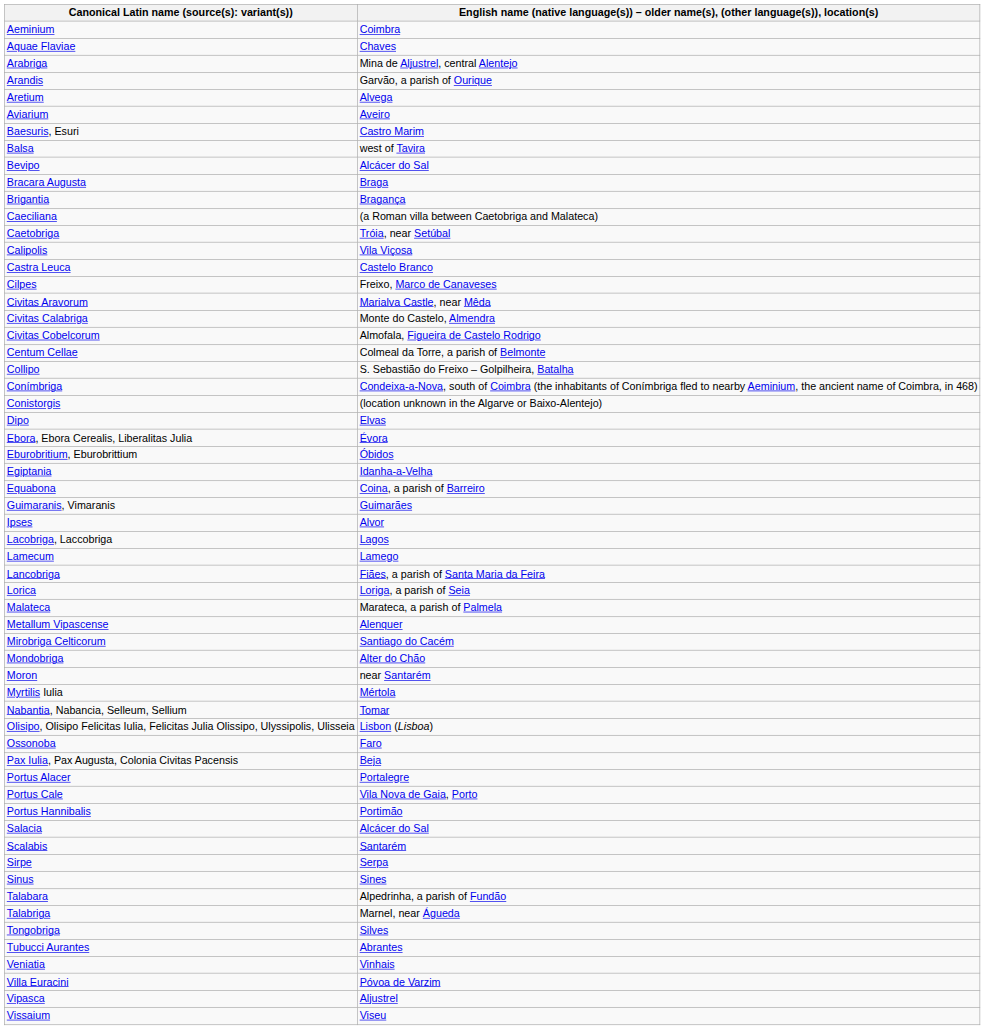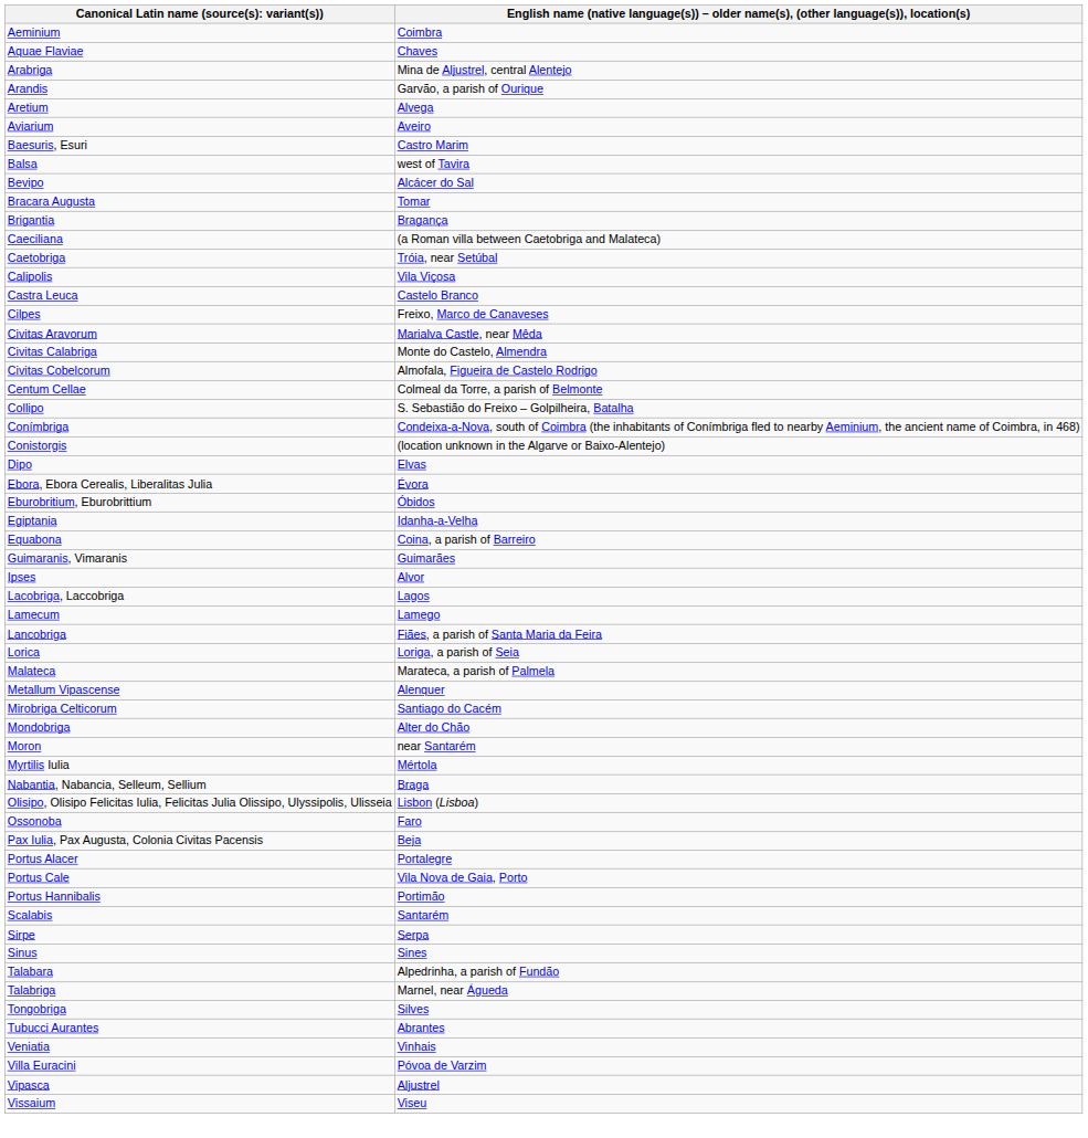 <table class="wikitable sortable">
 <tr>
 <th>Canonical Latin name (source(s): variant(s))</th>
 <th>English name (native language(s)) – older name(s), (other language(s)), location(s)</th>
 </tr>
 <tr>
 <td><a href='#'>Aeminium</a></td>
 <td><a href='#'>Coimbra</a></td>
 </tr>
 <tr>
 <td><a href='#'>Aquae Flaviae</a></td>
 <td><a href='#'>Chaves</a></td>
 </tr>
 <tr>
 <td><a href='#'>Arabriga</a></td>
 <td>Mina de <a href='#'>Aljustrel</a>, central <a href='#'>Alentejo</a></td>
 </tr>
 <tr>
 <td><a href='#'>Arandis</a></td>
 <td>Garvão, a parish of <a href='#'>Ourique</a></td>
 </tr>
 <tr>
 <td><a href='#'>Aretium</a></td>
 <td><a href='#'>Alvega</a></td>
 </tr>
 <tr>
 <td><a href='#'>Aviarium</a></td>
 <td><a href='#'>Aveiro</a></td>
 </tr>
 <tr>
 <td><a href='#'>Baesuris</a>, Esuri</td>
 <td><a href='#'>Castro Marim</a></td>
 </tr>
 <tr>
 <td><a href='#'>Balsa</a></td>
 <td>west of <a href='#'>Tavira</a></td>
 </tr>
 <tr>
 <td><a href='#'>Bevipo</a></td>
 <td><a href='#'>Alcácer do Sal</a></td>
 </tr>
 <tr>
 <td><a href='#'>Bracara Augusta</a></td>
-<td><a href='#'>Braga</a></td>
+<td><a href='#'>Tomar</a></td>
 </tr>
 <tr>
 <td><a href='#'>Brigantia</a></td>
 <td><a href='#'>Bragança</a></td>
 </tr>
 <tr>
 <td><a href='#'>Caeciliana</a></td>
 <td>(a Roman villa between Caetobriga and Malateca)</td>
 </tr>
 <tr>
 <td><a href='#'>Caetobriga</a></td>
 <td><a href='#'>Tróia</a>, near <a href='#'>Setúbal</a></td>
 </tr>
 <tr>
 <td><a href='#'>Calipolis</a></td>
 <td><a href='#'>Vila Viçosa</a></td>
 </tr>
 <tr>
 <td><a href='#'>Castra Leuca</a></td>
 <td><a href='#'>Castelo Branco</a></td>
 </tr>
 <tr>
 <td><a href='#'>Cilpes</a></td>
 <td>Freixo, <a href='#'>Marco de Canaveses</a></td>
 </tr>
 <tr>
 <td><a href='#'>Civitas Aravorum</a></td>
 <td><a href='#'>Marialva Castle</a>, near <a href='#'>Mêda</a></td>
 </tr>
 <tr>
 <td><a href='#'>Civitas Calabriga</a></td>
 <td>Monte do Castelo, <a href='#'>Almendra</a></td>
 </tr>
 <tr>
 <td><a href='#'>Civitas Cobelcorum</a></td>
 <td>Almofala, <a href='#'>Figueira de Castelo Rodrigo</a></td>
 </tr>
 <tr>
 <td><a href='#'>Centum Cellae</a></td>
 <td>Colmeal da Torre, a parish of <a href='#'>Belmonte</a></td>
 </tr>
 <tr>
 <td><a href='#'>Collipo</a></td>
 <td>S. Sebastião do Freixo – Golpilheira, <a href='#'>Batalha</a></td>
 </tr>
 <tr>
 <td><a href='#'>Conímbriga</a></td>
 <td><a href='#'>Condeixa-a-Nova</a>, south of <a href='#'>Coimbra</a> (the inhabitants of Conímbriga fled to nearby <a href='#'>Aeminium</a>, the ancient name of Coimbra, in 468)</td>
 </tr>
 <tr>
 <td><a href='#'>Conistorgis</a></td>
 <td>(location unknown in the Algarve or Baixo-Alentejo)</td>
 </tr>
 <tr>
 <td><a href='#'>Dipo</a></td>
 <td><a href='#'>Elvas</a></td>
 </tr>
 <tr>
 <td><a href='#'>Ebora</a>, Ebora Cerealis, Liberalitas Julia</td>
 <td><a href='#'>Évora</a></td>
 </tr>
 <tr>
 <td><a href='#'>Eburobritium</a>, Eburobrittium</td>
 <td><a href='#'>Óbidos</a></td>
 </tr>
 <tr>
 <td><a href='#'>Egiptania</a></td>
 <td><a href='#'>Idanha-a-Velha</a></td>
 </tr>
 <tr>
 <td><a href='#'>Equabona</a></td>
 <td><a href='#'>Coina</a>, a parish of <a href='#'>Barreiro</a></td>
 </tr>
 <tr>
 <td><a href='#'>Guimaranis</a>, Vimaranis</td>
 <td><a href='#'>Guimarães</a></td>
 </tr>
 <tr>
 <td><a href='#'>Ipses</a></td>
 <td><a href='#'>Alvor</a></td>
 </tr>
 <tr>
 <td><a href='#'>Lacobriga</a>, Laccobriga</td>
 <td><a href='#'>Lagos</a></td>
 </tr>
 <tr>
 <td><a href='#'>Lamecum</a></td>
 <td><a href='#'>Lamego</a></td>
 </tr>
 <tr>
 <td><a href='#'>Lancobriga</a></td>
 <td><a href='#'>Fiães</a>, a parish of <a href='#'>Santa Maria da Feira</a></td>
 </tr>
 <tr>
 <td><a href='#'>Lorica</a></td>
 <td><a href='#'>Loriga</a>, a parish of <a href='#'>Seia</a></td>
 </tr>
 <tr>
 <td><a href='#'>Malateca</a></td>
 <td>Marateca, a parish of <a href='#'>Palmela</a></td>
 </tr>
 <tr>
 <td><a href='#'>Metallum Vipascense</a></td>
 <td><a href='#'>Alenquer</a></td>
 </tr>
 <tr>
 <td><a href='#'>Mirobriga Celticorum</a></td>
 <td><a href='#'>Santiago do Cacém</a></td>
 </tr>
 <tr>
 <td><a href='#'>Mondobriga</a></td>
 <td><a href='#'>Alter do Chão</a></td>
 </tr>
 <tr>
 <td><a href='#'>Moron</a></td>
 <td>near <a href='#'>Santarém</a></td>
 </tr>
 <tr>
 <td><a href='#'>Myrtilis</a> Iulia</td>
 <td><a href='#'>Mértola</a></td>
 </tr>
 <tr>
 <td><a href='#'>Nabantia</a>, Nabancia, Selleum, Sellium</td>
-<td><a href='#'>Tomar</a></td>
+<td><a href='#'>Braga</a></td>
 </tr>
 <tr>
 <td><a href='#'>Olisipo</a>, Olisipo Felicitas Iulia, Felicitas Julia Olissipo, Ulyssipolis, Ulisseia</td>
 <td><a href='#'>Lisbon</a> (<em>Lisboa</em>)</td>
 </tr>
 <tr>
 <td><a href='#'>Ossonoba</a></td>
 <td><a href='#'>Faro</a></td>
 </tr>
 <tr>
 <td><a href='#'>Pax Iulia</a>, Pax Augusta, Colonia Civitas Pacensis</td>
 <td><a href='#'>Beja</a></td>
 </tr>
 <tr>
 <td><a href='#'>Portus Alacer</a></td>
 <td><a href='#'>Portalegre</a></td>
 </tr>
 <tr>
 <td><a href='#'>Portus Cale</a></td>
 <td><a href='#'>Vila Nova de Gaia</a>, <a href='#'>Porto</a></td>
 </tr>
 <tr>
 <td><a href='#'>Portus Hannibalis</a></td>
 <td><a href='#'>Portimão</a></td>
-</tr>
-<tr>
-<td><a href='#'>Salacia</a></td>
-<td><a href='#'>Alcácer do Sal</a></td>
 </tr>
 <tr>
 <td><a href='#'>Scalabis</a></td>
 <td><a href='#'>Santarém</a></td>
 </tr>
 <tr>
 <td><a href='#'>Sirpe</a></td>
 <td><a href='#'>Serpa</a></td>
 </tr>
 <tr>
 <td><a href='#'>Sinus</a></td>
 <td><a href='#'>Sines</a></td>
 </tr>
 <tr>
 <td><a href='#'>Talabara</a></td>
 <td>Alpedrinha, a parish of <a href='#'>Fundão</a></td>
 </tr>
 <tr>
 <td><a href='#'>Talabriga</a></td>
 <td>Marnel, near <a href='#'>Águeda</a></td>
 </tr>
 <tr>
 <td><a href='#'>Tongobriga</a></td>
 <td><a href='#'>Silves</a></td>
 </tr>
 <tr>
 <td><a href='#'>Tubucci Aurantes</a></td>
 <td><a href='#'>Abrantes</a></td>
 </tr>
 <tr>
 <td><a href='#'>Veniatia</a></td>
 <td><a href='#'>Vinhais</a></td>
 </tr>
 <tr>
 <td><a href='#'>Villa Euracini</a></td>
 <td><a href='#'>Póvoa de Varzim</a></td>
 </tr>
 <tr>
 <td><a href='#'>Vipasca</a></td>
 <td><a href='#'>Aljustrel</a></td>
 </tr>
 <tr>
 <td><a href='#'>Vissaium</a></td>
 <td><a href='#'>Viseu</a></td>
 </tr>
 </table>
